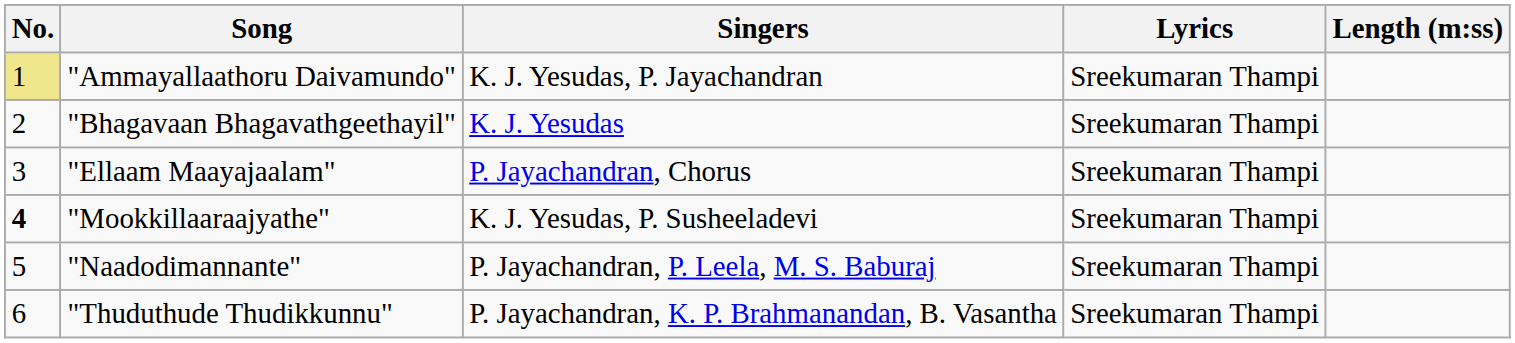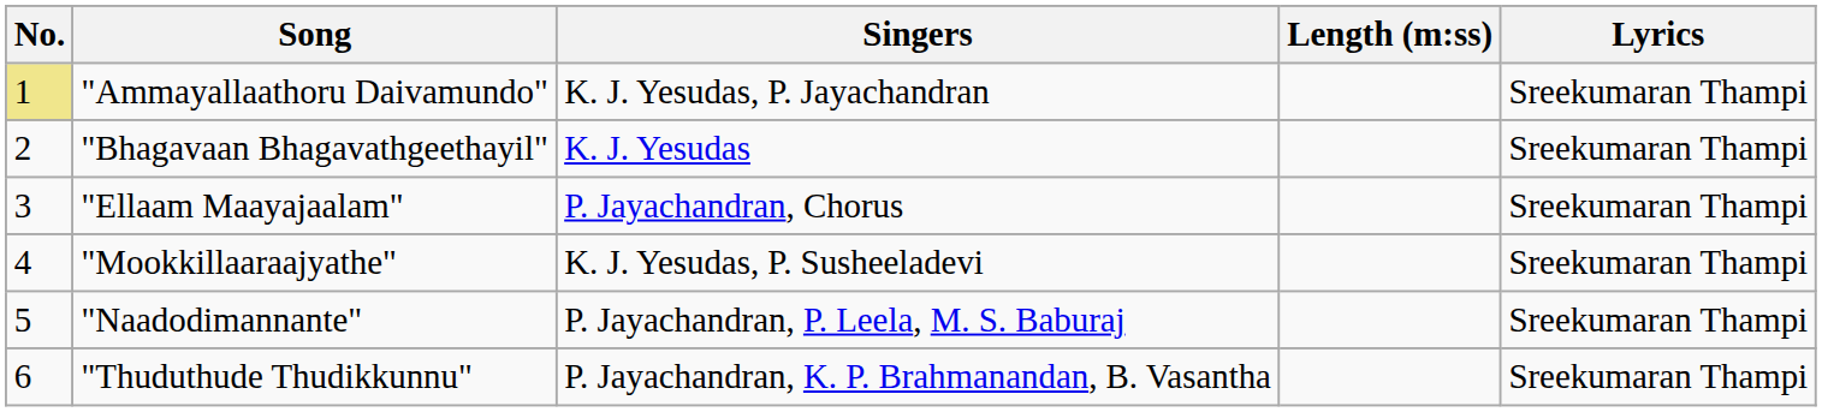 <table class="wikitable" style="font-size:95%;">
 <tr>
 <th>No.</th>
 <th>Song</th>
 <th>Singers</th>
+<th>Length (m:ss)</th>
 <th>Lyrics</th>
-<th>Length (m:ss)</th>
 </tr>
 <tr>
 <td style="background: khaki;">1</td>
 <td>"Ammayallaathoru Daivamundo"</td>
 <td>K. J. Yesudas, P. Jayachandran</td>
+<td></td>
 <td>Sreekumaran Thampi</td>
-<td></td>
 </tr>
 <tr>
 <td>2</td>
 <td>"Bhagavaan Bhagavathgeethayil"</td>
 <td><a href='#'>K. J. Yesudas</a></td>
+<td></td>
 <td>Sreekumaran Thampi</td>
-<td></td>
 </tr>
 <tr>
 <td>3</td>
 <td>"Ellaam Maayajaalam"</td>
 <td><a href='#'>P. Jayachandran</a>, Chorus</td>
+<td></td>
 <td>Sreekumaran Thampi</td>
-<td></td>
 </tr>
 <tr>
-<td><strong>4</strong></td>
+<td>4</td>
 <td>"Mookkillaaraajyathe"</td>
 <td>K. J. Yesudas, P. Susheeladevi</td>
+<td></td>
 <td>Sreekumaran Thampi</td>
-<td></td>
 </tr>
 <tr>
 <td>5</td>
 <td>"Naadodimannante"</td>
 <td>P. Jayachandran, <a href='#'>P. Leela</a>, <a href='#'>M. S. Baburaj</a></td>
+<td></td>
 <td>Sreekumaran Thampi</td>
-<td></td>
 </tr>
 <tr>
 <td>6</td>
 <td>"Thuduthude Thudikkunnu"</td>
 <td>P. Jayachandran, <a href='#'>K. P. Brahmanandan</a>, B. Vasantha</td>
+<td></td>
 <td>Sreekumaran Thampi</td>
-<td></td>
 </tr>
 </table>
